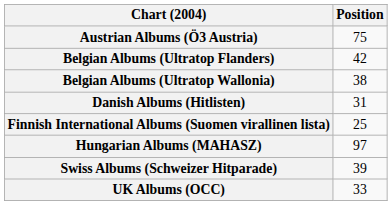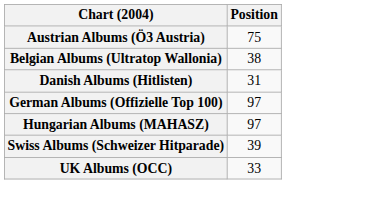 <table class="wikitable plainrowheaders sortable" style="text-align:center">
 <tr>
 <th scope="col">Chart (2004)</th>
 <th scope="col">Position</th>
 </tr>
 <tr>
 <th scope="row">Austrian Albums (Ö3 Austria)</th>
 <td>75</td>
 </tr>
 <tr>
-<th scope="row">Belgian Albums (Ultratop Flanders)</th>
-<td>42</td>
-</tr>
-<tr>
 <th scope="row">Belgian Albums (Ultratop Wallonia)</th>
 <td>38</td>
 </tr>
 <tr>
 <th scope="row">Danish Albums (Hitlisten)</th>
 <td>31</td>
 </tr>
 <tr>
-<th scope="row">Finnish International Albums (Suomen virallinen lista)</th>
-<td>25</td>
+<th scope="row">German Albums (Offizielle Top 100)</th>
+<td>97</td>
 </tr>
 <tr>
 <th scope="row">Hungarian Albums (MAHASZ)</th>
 <td>97</td>
 </tr>
 <tr>
 <th scope="row">Swiss Albums (Schweizer Hitparade)</th>
 <td>39</td>
 </tr>
 <tr>
 <th scope="row">UK Albums (OCC)</th>
 <td>33</td>
 </tr>
 </table>
